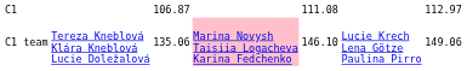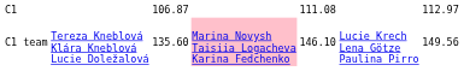 <table>
 <tr>
 <td>C1</td>
 <td></td>
 <td>106.87</td>
 <td></td>
 <td>111.08</td>
 <td></td>
 <td>112.97</td>
 </tr>
 <tr>
 <td>C1 team</td>
 <td><br><a href='#'>Tereza Kneblová</a><br><a href='#'>Klára Kneblová</a><br><a href='#'>Lucie Doležalová</a></td>
-<td>135.06</td>
+<td>135.60</td>
 <td style="background: pink;"><br><a href='#'>Marina Novysh</a><br><a href='#'>Taisiia Logacheva</a><br><a href='#'>Karina Fedchenko</a></td>
 <td>146.10</td>
 <td><br><a href='#'>Lucie Krech</a><br><a href='#'>Lena Götze</a><br><a href='#'>Paulina Pirro</a></td>
-<td>149.06</td>
+<td>149.56</td>
 </tr>
 </table>
